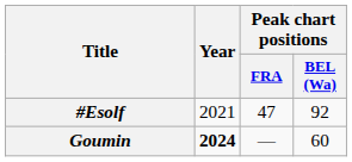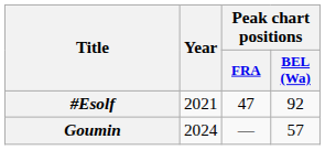 <table class="wikitable plainrowheaders" style="text-align:center;">
 <tr>
 <th scope="col" rowspan="2" style="width:10em;">Title</th>
 <th scope="col" rowspan="2" style="width:2em;">Year</th>
 <th scope="col" colspan="2">Peak chart positions</th>
 </tr>
 <tr>
 <th scope="col" style="width:3em;font-size:85%;"><a href='#'>FRA</a><br></th>
 <th scope="col" style="width:3em;font-size:85%;"><a href='#'>BEL <br>(Wa)</a><br></th>
 </tr>
 <tr>
 <th scope="row"><em>#Esolf</em></th>
 <td>2021</td>
 <td>47</td>
 <td>92</td>
 </tr>
 <tr>
 <th scope="row"><em>Goumin</em></th>
-<td><strong>2024</strong></td>
+<td>2024</td>
 <td>—</td>
-<td>60</td>
+<td>57</td>
 </tr>
 </table>
